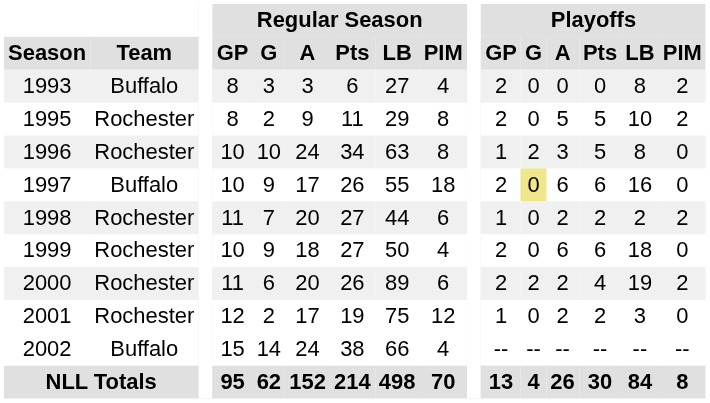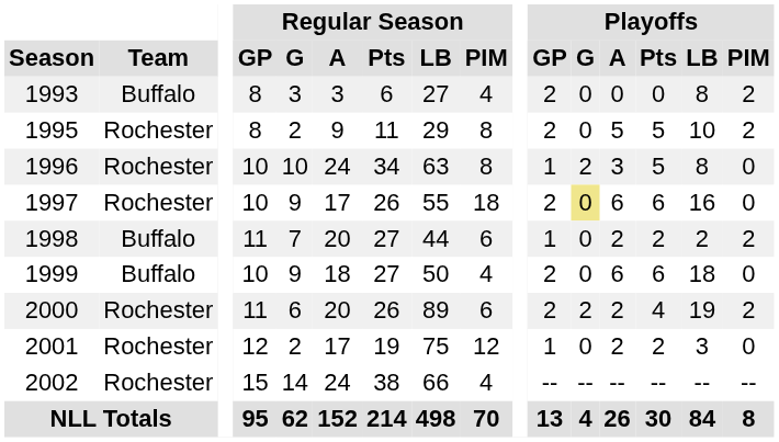 <table BORDER="0" CELLPADDING="3" CELLSPACING="0">
 <tr ALIGN="center" bgcolor="#e0e0e0">
 <th colspan="2" bgcolor="#ffffff"> </th>
 <th rowspan="99" bgcolor="#ffffff"> </th>
 <th colspan="6">Regular Season</th>
 <th rowspan="99" bgcolor="#ffffff"> </th>
 <th colspan="6">Playoffs</th>
 </tr>
 <tr ALIGN="center" bgcolor="#e0e0e0">
 <th>Season</th>
 <th>Team</th>
 <th>GP</th>
 <th>G</th>
 <th>A</th>
 <th>Pts</th>
 <th>LB</th>
 <th>PIM</th>
 <th>GP</th>
 <th>G</th>
 <th>A</th>
 <th>Pts</th>
 <th>LB</th>
 <th>PIM</th>
 </tr>
 <tr ALIGN="center" bgcolor="#f0f0f0">
 <td>1993</td>
 <td>Buffalo</td>
 <td>8</td>
 <td>3</td>
 <td>3</td>
 <td>6</td>
 <td>27</td>
 <td>4</td>
 <td>2</td>
 <td>0</td>
 <td>0</td>
 <td>0</td>
 <td>8</td>
 <td>2</td>
 </tr>
 <tr ALIGN="center">
 <td>1995</td>
 <td>Rochester</td>
 <td>8</td>
 <td>2</td>
 <td>9</td>
 <td>11</td>
 <td>29</td>
 <td>8</td>
 <td>2</td>
 <td>0</td>
 <td>5</td>
 <td>5</td>
 <td>10</td>
 <td>2</td>
 </tr>
 <tr ALIGN="center" bgcolor="#f0f0f0">
 <td>1996</td>
 <td>Rochester</td>
 <td>10</td>
 <td>10</td>
 <td>24</td>
 <td>34</td>
 <td>63</td>
 <td>8</td>
 <td>1</td>
 <td>2</td>
 <td>3</td>
 <td>5</td>
 <td>8</td>
 <td>0</td>
 </tr>
 <tr ALIGN="center">
 <td>1997</td>
-<td>Buffalo</td>
+<td>Rochester</td>
 <td>10</td>
 <td>9</td>
 <td>17</td>
 <td>26</td>
 <td>55</td>
 <td>18</td>
 <td>2</td>
 <td style="background: khaki;">0</td>
 <td>6</td>
 <td>6</td>
 <td>16</td>
 <td>0</td>
 </tr>
 <tr ALIGN="center" bgcolor="#f0f0f0">
 <td>1998</td>
-<td>Rochester</td>
+<td>Buffalo</td>
 <td>11</td>
 <td>7</td>
 <td>20</td>
 <td>27</td>
 <td>44</td>
 <td>6</td>
 <td>1</td>
 <td>0</td>
 <td>2</td>
 <td>2</td>
 <td>2</td>
 <td>2</td>
 </tr>
 <tr ALIGN="center">
 <td>1999</td>
-<td>Rochester</td>
+<td>Buffalo</td>
 <td>10</td>
 <td>9</td>
 <td>18</td>
 <td>27</td>
 <td>50</td>
 <td>4</td>
 <td>2</td>
 <td>0</td>
 <td>6</td>
 <td>6</td>
 <td>18</td>
 <td>0</td>
 </tr>
 <tr ALIGN="center" bgcolor="#f0f0f0">
 <td>2000</td>
 <td>Rochester</td>
 <td>11</td>
 <td>6</td>
 <td>20</td>
 <td>26</td>
 <td>89</td>
 <td>6</td>
 <td>2</td>
 <td>2</td>
 <td>2</td>
 <td>4</td>
 <td>19</td>
 <td>2</td>
 </tr>
 <tr ALIGN="center">
 <td>2001</td>
 <td>Rochester</td>
 <td>12</td>
 <td>2</td>
 <td>17</td>
 <td>19</td>
 <td>75</td>
 <td>12</td>
 <td>1</td>
 <td>0</td>
 <td>2</td>
 <td>2</td>
 <td>3</td>
 <td>0</td>
 </tr>
 <tr ALIGN="center">
 <td>2002</td>
-<td>Buffalo</td>
+<td>Rochester</td>
 <td>15</td>
 <td>14</td>
 <td>24</td>
 <td>38</td>
 <td>66</td>
 <td>4</td>
 <td>--</td>
 <td>--</td>
 <td>--</td>
 <td>--</td>
 <td>--</td>
 <td>--</td>
 </tr>
 <tr ALIGN="center" bgcolor="#e0e0e0">
 <th colspan="2">NLL Totals</th>
 <th>95</th>
 <th>62</th>
 <th>152</th>
 <th>214</th>
 <th>498</th>
 <th>70</th>
 <th>13</th>
 <th>4</th>
 <th>26</th>
 <th>30</th>
 <th>84</th>
 <th>8</th>
 </tr>
 </table>
